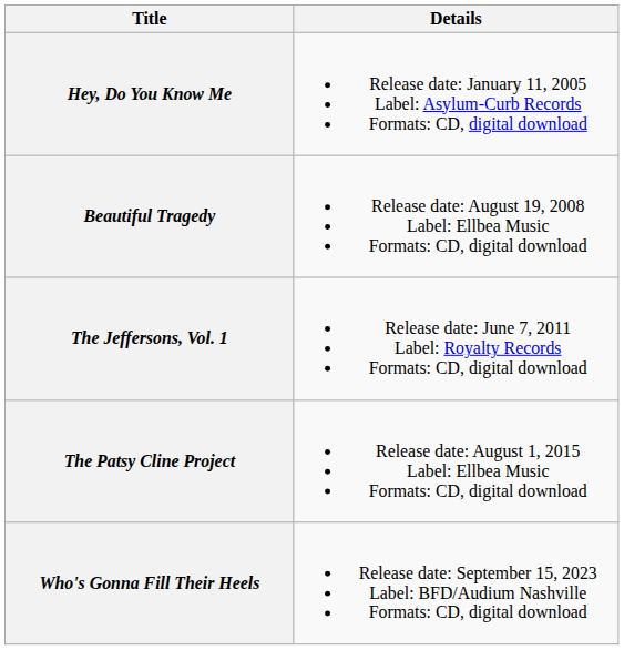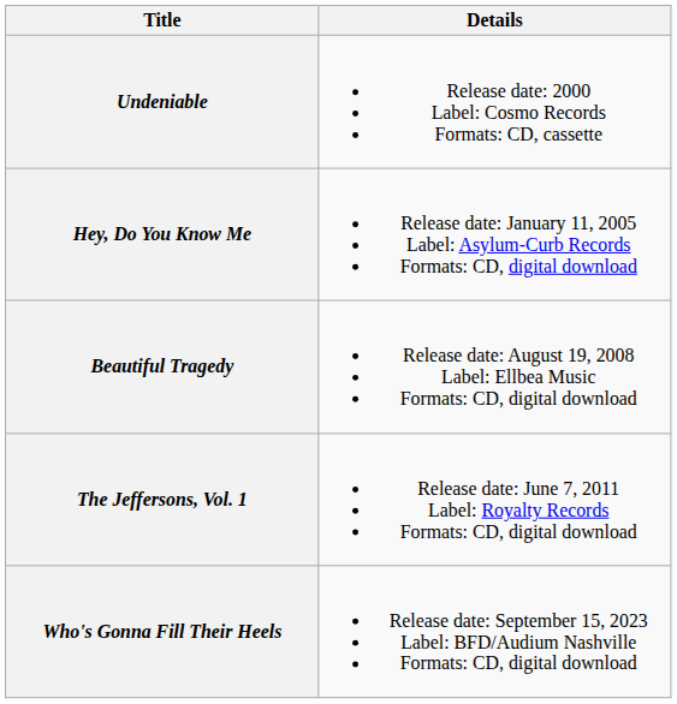 <table class="wikitable plainrowheaders" style="text-align:center;">
 <tr>
 <th style="width:16em;">Title</th>
 <th style="width:18em;">Details</th>
+</tr>
+<tr>
+<th scope="row"><em>Undeniable</em></th>
+<td><br><ul><li>Release date: 2000</li><li>Label: Cosmo Records</li><li>Formats: CD, cassette</li></ul></td>
 </tr>
 <tr>
 <th scope="row"><em>Hey, Do You Know Me</em></th>
 <td><br><ul><li>Release date: January 11, 2005</li><li>Label: <a href='#'>Asylum-Curb Records</a></li><li>Formats: CD, <a href='#'>digital download</a></li></ul></td>
 </tr>
 <tr>
 <th scope="row"><em>Beautiful Tragedy</em></th>
 <td><br><ul><li>Release date: August 19, 2008</li><li>Label: Ellbea Music</li><li>Formats: CD, digital download</li></ul></td>
 </tr>
 <tr>
 <th scope="row"><em>The Jeffersons, Vol. 1</em><br></th>
 <td><br><ul><li>Release date: June 7, 2011</li><li>Label: <a href='#'>Royalty Records</a></li><li>Formats: CD, digital download</li></ul></td>
 </tr>
 <tr>
-<th scope="row"><em>The Patsy Cline Project</em></th>
-<td><br><ul><li>Release date: August 1, 2015</li><li>Label: Ellbea Music</li><li>Formats: CD, digital download</li></ul></td>
-</tr>
-<tr>
 <th scope="row"><em>Who's Gonna Fill Their Heels</em></th>
 <td><br><ul><li>Release date: September 15, 2023</li><li>Label: BFD/Audium Nashville</li><li>Formats: CD, digital download</li></ul></td>
 </tr>
 </table>
